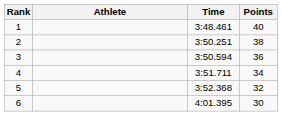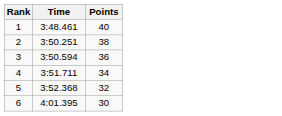 <table class=wikitable style="text-align:center">
 <tr>
 <th width=40>Rank</th>
-<th width=250>Athlete</th>
 <th width=80>Time</th>
 <th width=55>Points</th>
 </tr>
 <tr>
 <td>1</td>
-<td align=left></td>
 <td>3:48.461</td>
 <td>40</td>
 </tr>
 <tr>
 <td>2</td>
-<td align=left></td>
 <td>3:50.251</td>
 <td>38</td>
 </tr>
 <tr>
 <td>3</td>
-<td align=left></td>
 <td>3:50.594</td>
 <td>36</td>
 </tr>
 <tr>
 <td>4</td>
-<td align=left></td>
 <td>3:51.711</td>
 <td>34</td>
 </tr>
 <tr>
 <td>5</td>
-<td align=left></td>
 <td>3:52.368</td>
 <td>32</td>
 </tr>
 <tr>
 <td>6</td>
-<td align=left></td>
 <td>4:01.395</td>
 <td>30</td>
 </tr>
 </table>
